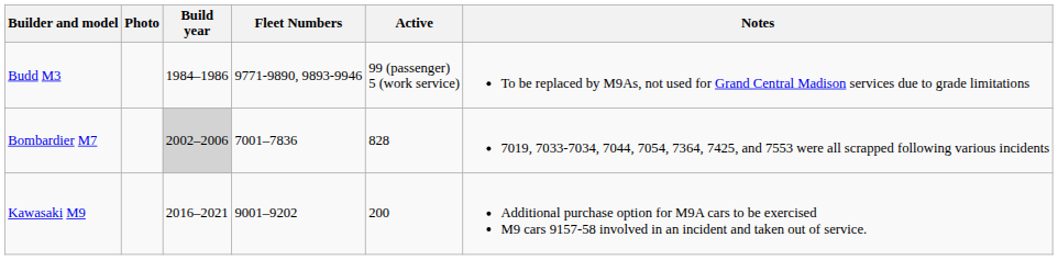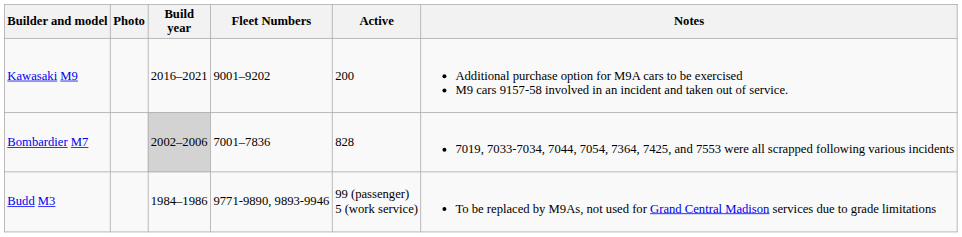 <table class="wikitable" |>
 <tr>
 <th>Builder and model</th>
 <th>Photo</th>
 <th>Build<br>year</th>
 <th>Fleet Numbers</th>
 <th>Active</th>
 <th>Notes</th>
 </tr>
 <tr>
-<td><a href='#'>Budd</a> <a href='#'>M3</a></td>
+<td><a href='#'>Kawasaki</a> <a href='#'>M9</a></td>
 <td></td>
-<td>1984–1986</td>
-<td>9771-9890, 9893-9946</td>
-<td>99 (passenger)<br>5 (work service)</td>
-<td><br><ul><li>To be replaced by M9As, not used for <a href='#'>Grand Central Madison</a> services due to grade limitations</li></ul></td>
+<td>2016–2021</td>
+<td>9001–9202</td>
+<td>200</td>
+<td><br><ul><li>Additional purchase option for  M9A cars to be exercised</li><li>M9 cars 9157-58 involved in an incident and taken out of service.</li></ul></td>
 </tr>
 <tr>
 <td><a href='#'>Bombardier</a> <a href='#'>M7</a></td>
 <td></td>
 <td style="background: lightgrey;">2002–2006</td>
 <td>7001–7836</td>
 <td>828</td>
 <td><br><ul><li>7019, 7033-7034, 7044, 7054, 7364, 7425, and 7553 were all scrapped following various incidents</li></ul></td>
 </tr>
 <tr>
-<td><a href='#'>Kawasaki</a> <a href='#'>M9</a></td>
+<td><a href='#'>Budd</a> <a href='#'>M3</a></td>
 <td></td>
-<td>2016–2021</td>
-<td>9001–9202</td>
-<td>200</td>
-<td><br><ul><li>Additional purchase option for  M9A cars to be exercised</li><li>M9 cars 9157-58 involved in an incident and taken out of service.</li></ul></td>
+<td>1984–1986</td>
+<td>9771-9890, 9893-9946</td>
+<td>99 (passenger)<br>5 (work service)</td>
+<td><br><ul><li>To be replaced by M9As, not used for <a href='#'>Grand Central Madison</a> services due to grade limitations</li></ul></td>
 </tr>
 </table>
